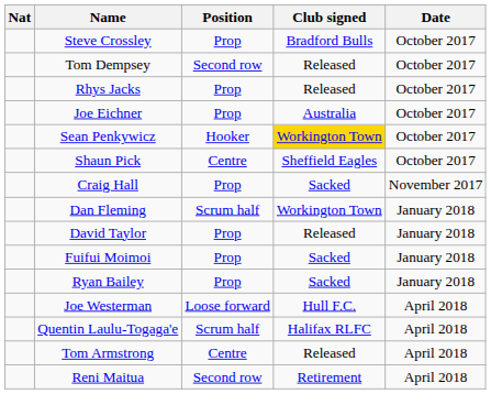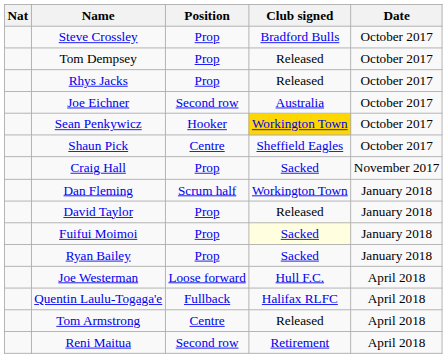 <table class="wikitable sortable" style="font-size:95%; text-align:center;">
 <tr>
 <th>Nat</th>
 <th>Name</th>
 <th>Position</th>
 <th>Club signed</th>
 <th>Date</th>
 </tr>
 <tr>
 <td></td>
 <td><a href='#'>Steve Crossley</a></td>
 <td><a href='#'>Prop</a></td>
 <td> <a href='#'>Bradford Bulls</a></td>
 <td>October 2017</td>
 </tr>
 <tr>
 <td></td>
 <td>Tom Dempsey</td>
-<td><a href='#'>Second row</a></td>
+<td><a href='#'>Prop</a></td>
 <td>Released</td>
 <td>October 2017</td>
 </tr>
 <tr>
 <td></td>
 <td><a href='#'>Rhys Jacks</a></td>
 <td><a href='#'>Prop</a></td>
 <td>Released</td>
 <td>October 2017</td>
 </tr>
 <tr>
 <td></td>
 <td><a href='#'>Joe Eichner</a></td>
-<td><a href='#'>Prop</a></td>
+<td><a href='#'>Second row</a></td>
 <td><a href='#'>Australia</a></td>
 <td>October 2017</td>
 </tr>
 <tr>
 <td></td>
 <td><a href='#'>Sean Penkywicz</a></td>
 <td><a href='#'>Hooker</a></td>
 <td style="background: gold;"> <a href='#'>Workington Town</a></td>
 <td>October 2017</td>
 </tr>
 <tr>
 <td></td>
 <td><a href='#'>Shaun Pick</a></td>
 <td><a href='#'>Centre</a></td>
 <td> <a href='#'>Sheffield Eagles</a></td>
 <td>October 2017</td>
 </tr>
 <tr>
 <td></td>
 <td><a href='#'>Craig Hall</a></td>
 <td><a href='#'>Prop</a></td>
 <td><a href='#'>Sacked</a></td>
 <td>November 2017</td>
 </tr>
 <tr>
 <td></td>
 <td><a href='#'>Dan Fleming</a></td>
 <td><a href='#'>Scrum half</a></td>
 <td> <a href='#'>Workington Town</a></td>
 <td>January 2018</td>
 </tr>
 <tr>
 <td></td>
 <td><a href='#'>David Taylor</a></td>
 <td><a href='#'>Prop</a></td>
 <td>Released</td>
 <td>January 2018</td>
 </tr>
 <tr>
 <td></td>
 <td><a href='#'>Fuifui Moimoi</a></td>
 <td><a href='#'>Prop</a></td>
-<td><a href='#'>Sacked</a></td>
+<td style="background: lightyellow;"><a href='#'>Sacked</a></td>
 <td>January 2018</td>
 </tr>
 <tr>
 <td></td>
 <td><a href='#'>Ryan Bailey</a></td>
 <td><a href='#'>Prop</a></td>
 <td><a href='#'>Sacked</a></td>
 <td>January 2018</td>
 </tr>
 <tr>
 <td></td>
 <td><a href='#'>Joe Westerman</a></td>
 <td><a href='#'>Loose forward</a></td>
 <td> <a href='#'>Hull F.C.</a></td>
 <td>April 2018</td>
 </tr>
 <tr>
 <td></td>
 <td><a href='#'>Quentin Laulu-Togaga'e</a></td>
-<td><a href='#'>Scrum half</a></td>
+<td><a href='#'>Fullback</a></td>
 <td> <a href='#'>Halifax RLFC</a></td>
 <td>April 2018</td>
 </tr>
 <tr>
 <td></td>
 <td><a href='#'>Tom Armstrong</a></td>
 <td><a href='#'>Centre</a></td>
 <td>Released</td>
 <td>April 2018</td>
 </tr>
 <tr>
 <td></td>
 <td><a href='#'>Reni Maitua</a></td>
 <td><a href='#'>Second row</a></td>
 <td><a href='#'>Retirement</a></td>
 <td>April 2018</td>
 </tr>
 </table>
